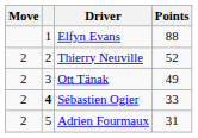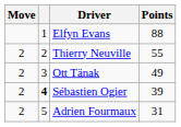 <table class="wikitable" style="font-size:85%;">
 <tr>
 <th>Move</th>
 <th></th>
 <th>Driver</th>
 <th>Points</th>
 </tr>
 <tr>
 <td align="center"></td>
 <td align="center">1</td>
 <td><a href='#'>Elfyn Evans</a></td>
 <td align="center">88</td>
 </tr>
 <tr>
 <td align="center"> 2</td>
 <td align="center">2</td>
 <td><a href='#'>Thierry Neuville</a></td>
-<td align="center">52</td>
+<td align="center">55</td>
 </tr>
 <tr>
 <td align="center"> 2</td>
 <td align="center">3</td>
 <td><a href='#'>Ott Tänak</a></td>
 <td align="center">49</td>
 </tr>
 <tr>
 <td align="center"> 2</td>
 <td align="center"><strong>4</strong></td>
 <td><a href='#'>Sébastien Ogier</a></td>
-<td align="center">33</td>
+<td align="center">39</td>
 </tr>
 <tr>
 <td align="center"> 2</td>
 <td align="center">5</td>
 <td><a href='#'>Adrien Fourmaux</a></td>
 <td align="center">31</td>
 </tr>
 </table>
